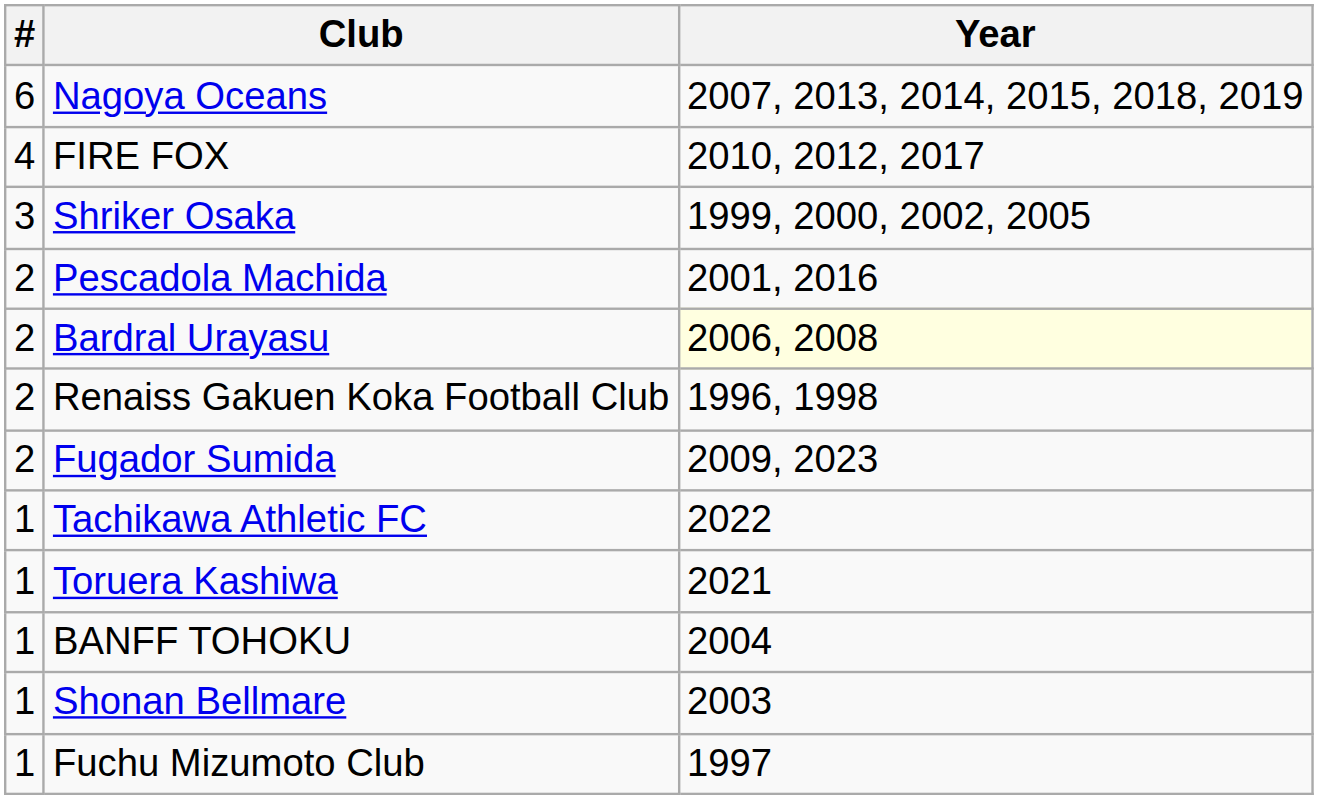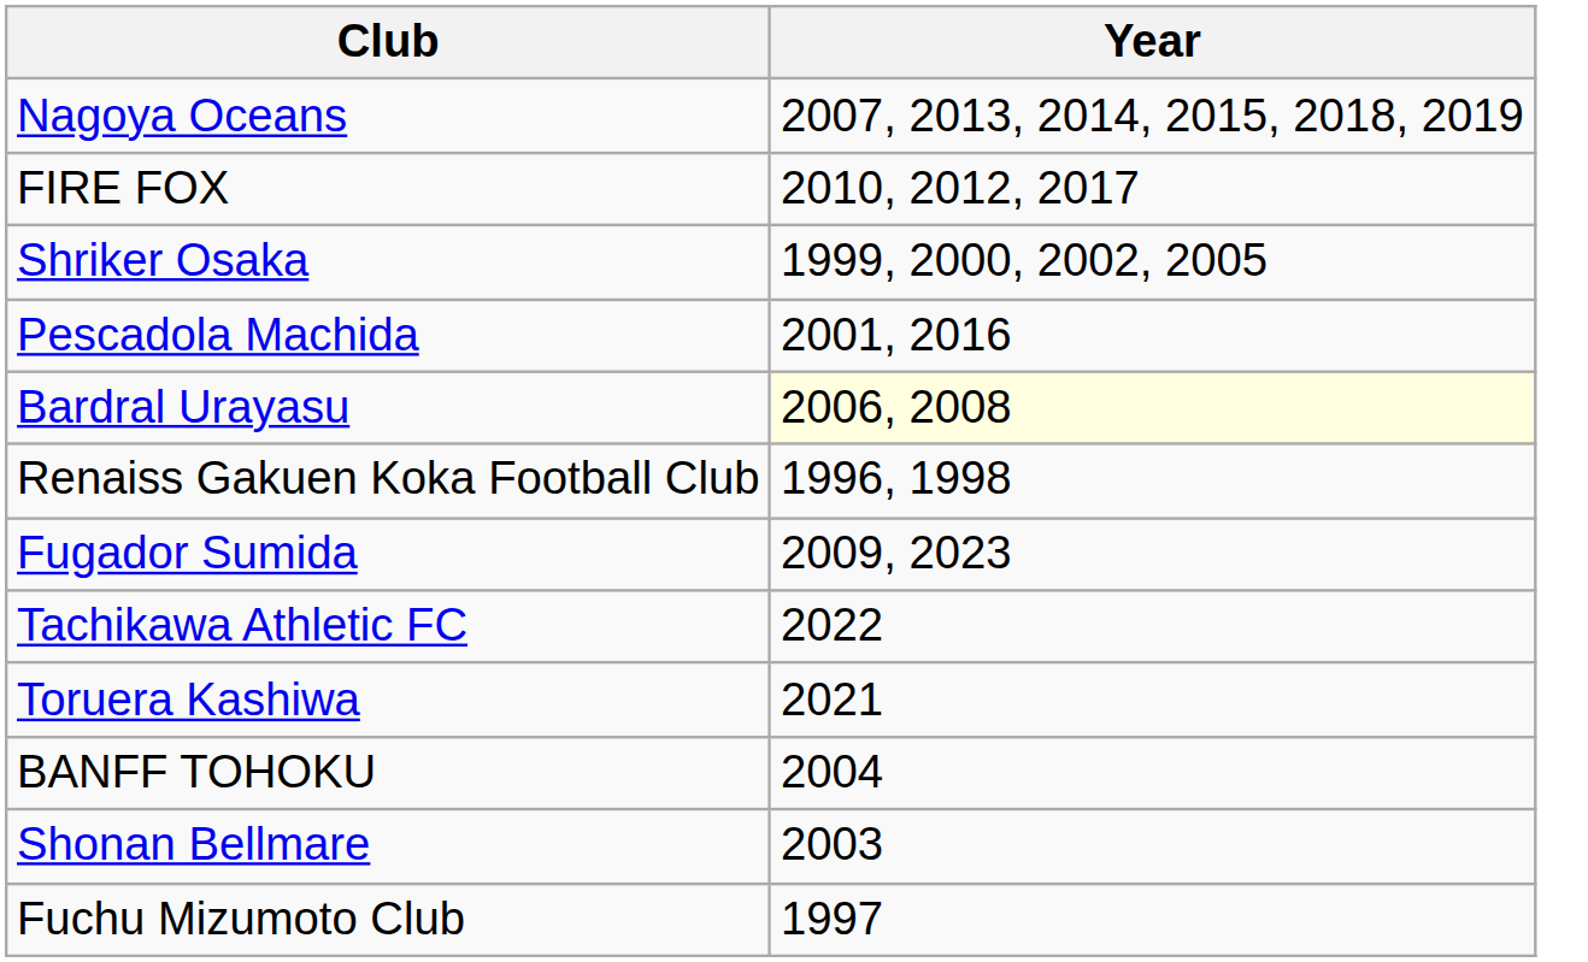 <table class="wikitable">
 <tr>
-<th>#</th>
 <th>Club</th>
 <th>Year</th>
 </tr>
 <tr>
-<td>6</td>
 <td><a href='#'>Nagoya Oceans</a></td>
 <td>2007, 2013, 2014, 2015, 2018, 2019</td>
 </tr>
 <tr>
-<td>4</td>
 <td>FIRE FOX</td>
 <td>2010, 2012, 2017</td>
 </tr>
 <tr>
-<td>3</td>
 <td><a href='#'>Shriker Osaka</a></td>
 <td>1999, 2000, 2002, 2005</td>
 </tr>
 <tr>
-<td>2</td>
 <td><a href='#'>Pescadola Machida</a></td>
 <td>2001, 2016</td>
 </tr>
 <tr>
-<td>2</td>
 <td><a href='#'>Bardral Urayasu</a></td>
 <td style="background: lightyellow;">2006, 2008</td>
 </tr>
 <tr>
-<td>2</td>
 <td>Renaiss Gakuen Koka Football Club</td>
 <td>1996, 1998</td>
 </tr>
 <tr>
-<td>2</td>
 <td><a href='#'>Fugador Sumida</a></td>
 <td>2009, 2023</td>
 </tr>
 <tr>
-<td>1</td>
 <td><a href='#'>Tachikawa Athletic FC</a></td>
 <td>2022</td>
 </tr>
 <tr>
-<td>1</td>
 <td><a href='#'>Toruera Kashiwa</a></td>
 <td>2021</td>
 </tr>
 <tr>
-<td>1</td>
 <td>BANFF TOHOKU</td>
 <td>2004</td>
 </tr>
 <tr>
-<td>1</td>
 <td><a href='#'>Shonan Bellmare</a></td>
 <td>2003</td>
 </tr>
 <tr>
-<td>1</td>
 <td>Fuchu Mizumoto Club</td>
 <td>1997</td>
 </tr>
 </table>
